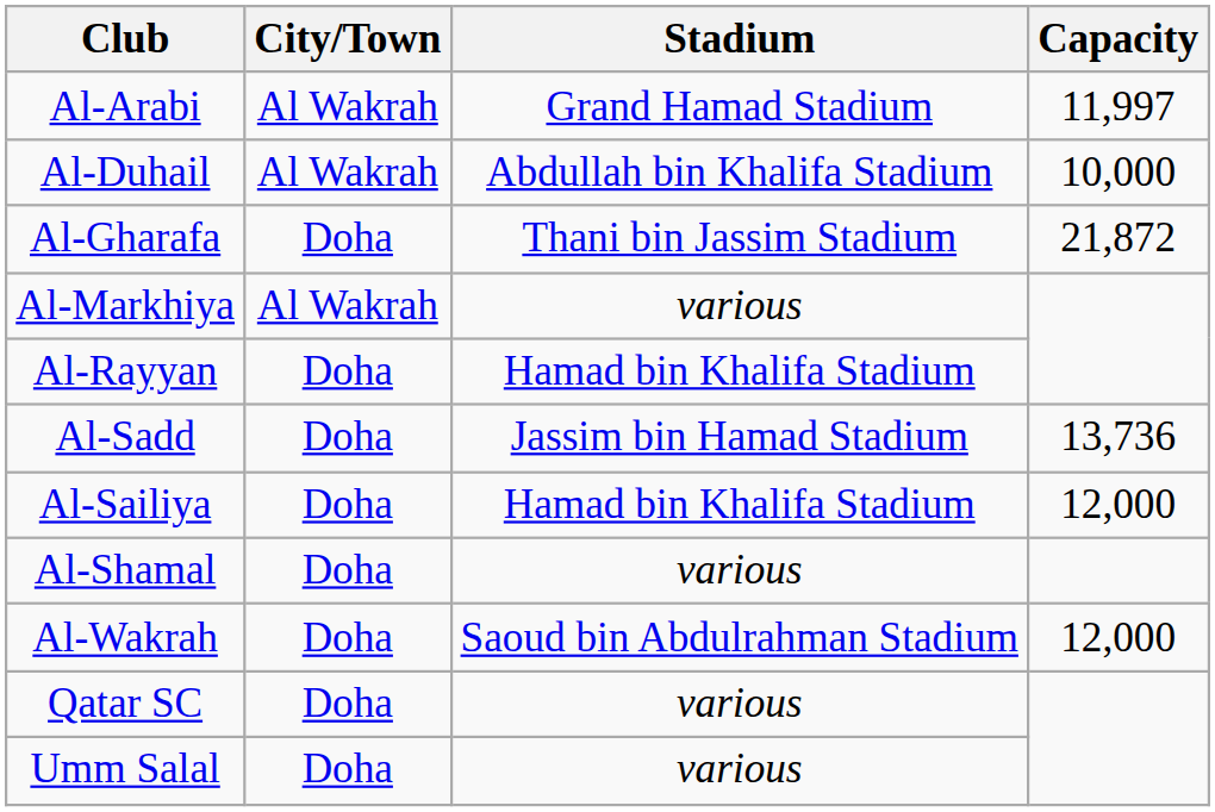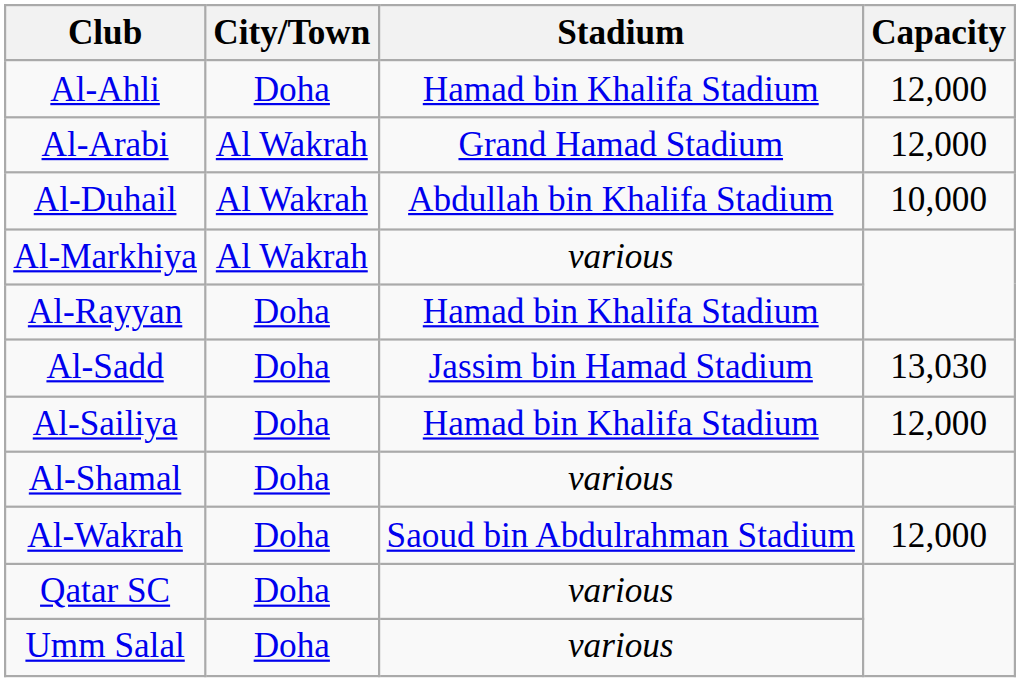 <table class="wikitable sortable" style="text-align: center;">
 <tr>
 <th>Club</th>
 <th>City/Town</th>
 <th>Stadium</th>
 <th>Capacity</th>
 </tr>
 <tr>
+<td><a href='#'>Al-Ahli</a></td>
+<td><a href='#'>Doha</a></td>
+<td><a href='#'>Hamad bin Khalifa Stadium</a></td>
+<td>12,000</td>
+</tr>
+<tr>
 <td><a href='#'>Al-Arabi</a></td>
 <td><a href='#'>Al Wakrah</a></td>
 <td><a href='#'>Grand Hamad Stadium</a></td>
-<td>11,997</td>
+<td>12,000</td>
 </tr>
 <tr>
 <td><a href='#'>Al-Duhail</a></td>
 <td><a href='#'>Al Wakrah</a></td>
 <td><a href='#'>Abdullah bin Khalifa Stadium</a></td>
 <td>10,000</td>
-</tr>
-<tr>
-<td><a href='#'>Al-Gharafa</a></td>
-<td><a href='#'>Doha</a></td>
-<td><a href='#'>Thani bin Jassim Stadium</a></td>
-<td>21,872</td>
 </tr>
 <tr>
 <td><a href='#'>Al-Markhiya</a></td>
 <td><a href='#'>Al Wakrah</a></td>
 <td><em>various</em></td>
 </tr>
 <tr>
 <td><a href='#'>Al-Rayyan</a></td>
 <td><a href='#'>Doha</a></td>
 <td><a href='#'>Hamad bin Khalifa Stadium</a></td>
 </tr>
 <tr>
 <td><a href='#'>Al-Sadd</a></td>
 <td><a href='#'>Doha</a></td>
 <td><a href='#'>Jassim bin Hamad Stadium</a></td>
-<td>13,736</td>
+<td>13,030</td>
 </tr>
 <tr>
 <td><a href='#'>Al-Sailiya</a></td>
 <td><a href='#'>Doha</a></td>
 <td><a href='#'>Hamad bin Khalifa Stadium</a></td>
 <td>12,000</td>
 </tr>
 <tr>
 <td><a href='#'>Al-Shamal</a></td>
 <td><a href='#'>Doha</a></td>
 <td><em>various</em></td>
 </tr>
 <tr>
 <td><a href='#'>Al-Wakrah</a></td>
 <td><a href='#'>Doha</a></td>
 <td><a href='#'>Saoud bin Abdulrahman Stadium</a></td>
 <td>12,000</td>
 </tr>
 <tr>
 <td><a href='#'>Qatar SC</a></td>
 <td><a href='#'>Doha</a></td>
 <td><em>various</em></td>
 </tr>
 <tr>
 <td><a href='#'>Umm Salal</a></td>
 <td><a href='#'>Doha</a></td>
 <td><em>various</em></td>
 </tr>
 </table>
